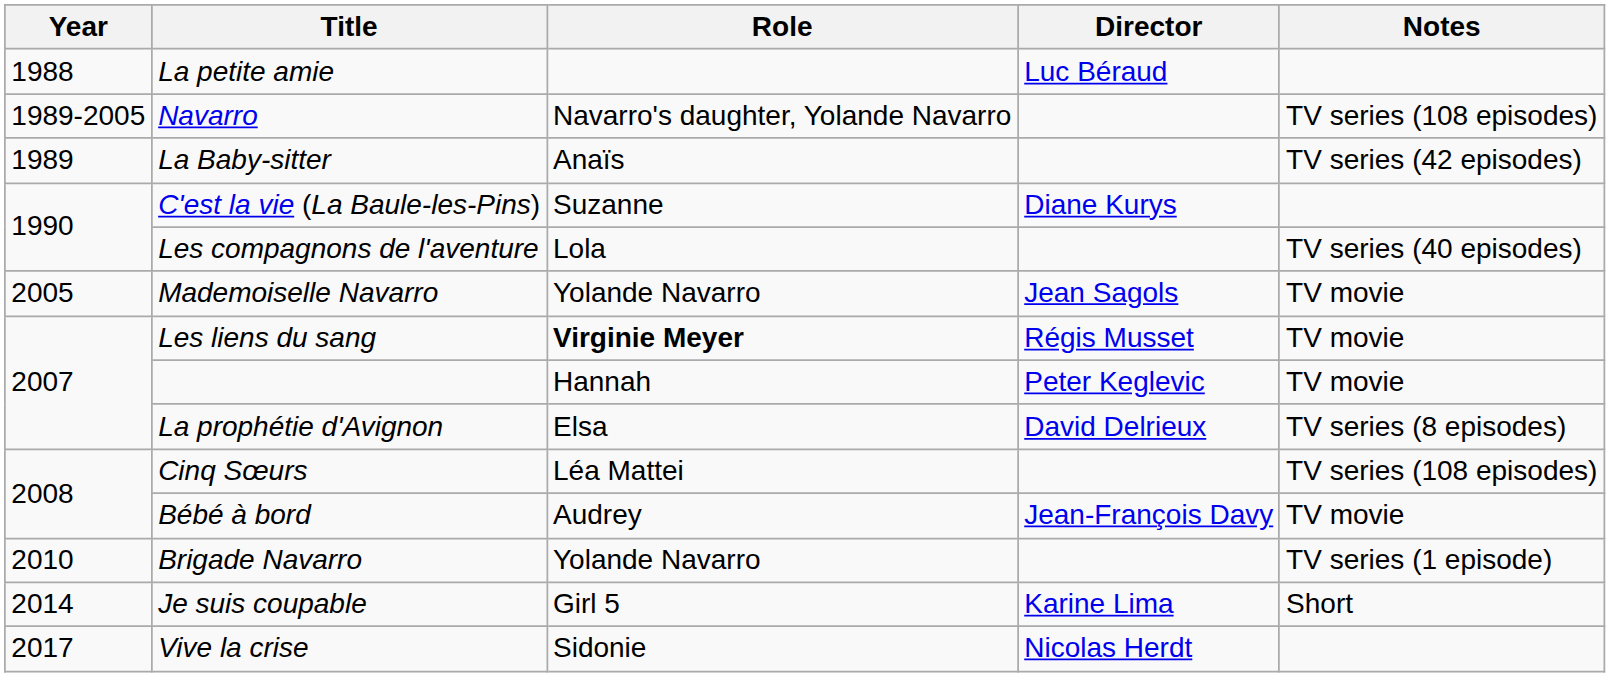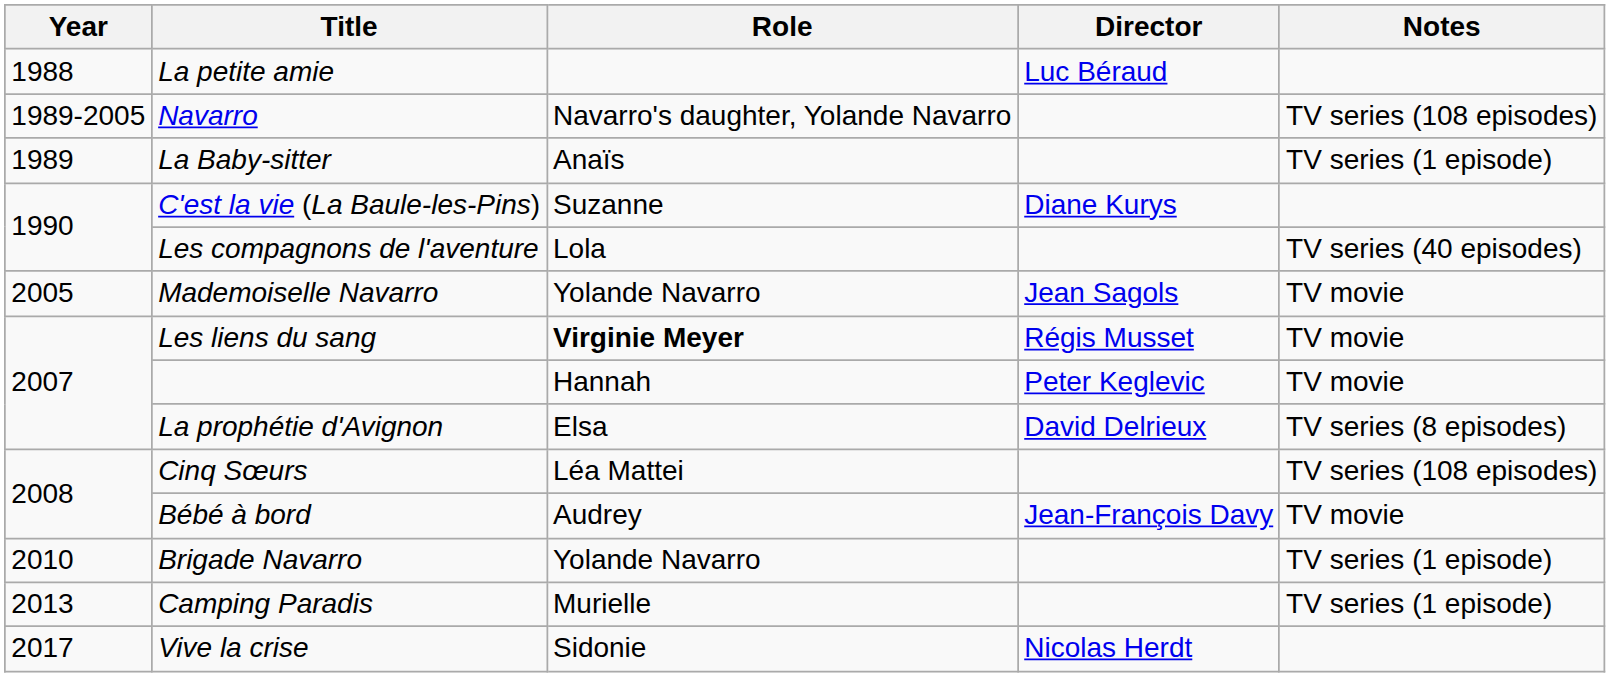 <table class="wikitable sortable">
 <tr>
 <th>Year</th>
 <th>Title</th>
 <th>Role</th>
 <th>Director</th>
 <th class="unsortable">Notes</th>
 </tr>
 <tr>
 <td>1988</td>
 <td><em>La petite amie</em></td>
 <td></td>
 <td><a href='#'>Luc Béraud</a></td>
 </tr>
 <tr>
 <td>1989-2005</td>
 <td><em><a href='#'>Navarro</a></em></td>
 <td>Navarro's daughter, Yolande Navarro</td>
 <td></td>
 <td>TV series (108 episodes)</td>
 </tr>
 <tr>
 <td>1989</td>
 <td><em>La Baby-sitter</em></td>
 <td>Anaïs</td>
 <td></td>
-<td>TV series (42 episodes)</td>
+<td>TV series (1 episode)</td>
 </tr>
 <tr>
 <td rowspan=2>1990</td>
 <td><em><a href='#'>C'est la vie</a></em> (<em>La Baule-les-Pins</em>)</td>
 <td>Suzanne</td>
 <td><a href='#'>Diane Kurys</a></td>
 <td></td>
 </tr>
 <tr>
 <td><em>Les compagnons de l'aventure</em></td>
 <td>Lola</td>
 <td></td>
 <td>TV series (40 episodes)</td>
 </tr>
 <tr>
 <td>2005</td>
 <td><em>Mademoiselle Navarro</em></td>
 <td>Yolande Navarro</td>
 <td><a href='#'>Jean Sagols</a></td>
 <td>TV movie</td>
 </tr>
 <tr>
 <td rowspan=3>2007</td>
 <td><em>Les liens du sang</em></td>
 <td><strong>Virginie Meyer</strong></td>
 <td><a href='#'>Régis Musset</a></td>
 <td>TV movie</td>
 </tr>
 <tr>
 <td><em></em></td>
 <td>Hannah</td>
 <td><a href='#'>Peter Keglevic</a></td>
 <td>TV movie</td>
 </tr>
 <tr>
 <td><em>La prophétie d'Avignon</em></td>
 <td>Elsa</td>
 <td><a href='#'>David Delrieux</a></td>
 <td>TV series (8 episodes)</td>
 </tr>
 <tr>
 <td rowspan=2>2008</td>
 <td><em>Cinq Sœurs</em></td>
 <td>Léa Mattei</td>
 <td></td>
 <td>TV series (108 episodes)</td>
 </tr>
 <tr>
 <td><em>Bébé à bord</em></td>
 <td>Audrey</td>
 <td><a href='#'>Jean-François Davy</a></td>
 <td>TV movie</td>
 </tr>
 <tr>
 <td>2010</td>
 <td><em>Brigade Navarro</em></td>
 <td>Yolande Navarro</td>
 <td></td>
 <td>TV series (1 episode)</td>
 </tr>
 <tr>
-<td>2014</td>
-<td><em>Je suis coupable</em></td>
-<td>Girl 5</td>
-<td><a href='#'>Karine Lima</a></td>
-<td>Short</td>
+<td>2013</td>
+<td><em>Camping Paradis</em></td>
+<td>Murielle</td>
+<td></td>
+<td>TV series (1 episode)</td>
 </tr>
 <tr>
 <td>2017</td>
 <td><em>Vive la crise</em></td>
 <td>Sidonie</td>
 <td><a href='#'>Nicolas Herdt</a></td>
 <td></td>
 </tr>
 </table>
